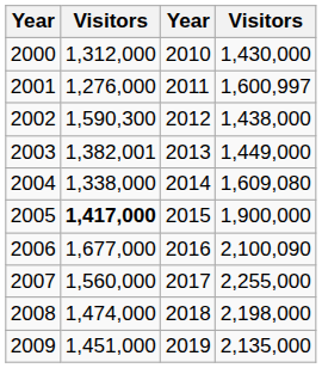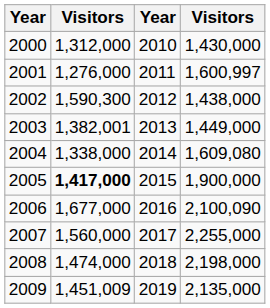 <table - class="wikitable" style="float:right; margin-left:0.5em">
 <tr>
 <th>Year</th>
 <th>Visitors</th>
 <th>Year</th>
 <th>Visitors</th>
 </tr>
 <tr>
 <td>2000</td>
 <td>1,312,000</td>
 <td>2010</td>
 <td>1,430,000</td>
 </tr>
 <tr>
 <td>2001</td>
 <td>1,276,000</td>
 <td>2011</td>
 <td>1,600,997</td>
 </tr>
 <tr>
 <td>2002</td>
 <td>1,590,300</td>
 <td>2012</td>
 <td>1,438,000</td>
 </tr>
 <tr>
 <td>2003</td>
 <td>1,382,001</td>
 <td>2013</td>
 <td>1,449,000</td>
 </tr>
 <tr>
 <td>2004</td>
 <td>1,338,000</td>
 <td>2014</td>
 <td>1,609,080</td>
 </tr>
 <tr>
 <td>2005</td>
 <td><strong>1,417,000</strong></td>
 <td>2015</td>
 <td>1,900,000</td>
 </tr>
 <tr>
 <td>2006</td>
 <td>1,677,000</td>
 <td>2016</td>
 <td>2,100,090</td>
 </tr>
 <tr>
 <td>2007</td>
 <td>1,560,000</td>
 <td>2017</td>
 <td>2,255,000</td>
 </tr>
 <tr>
 <td>2008</td>
 <td>1,474,000</td>
 <td>2018</td>
 <td>2,198,000</td>
 </tr>
 <tr>
 <td>2009</td>
-<td>1,451,000</td>
+<td>1,451,009</td>
 <td>2019</td>
 <td>2,135,000</td>
 </tr>
 </table>
